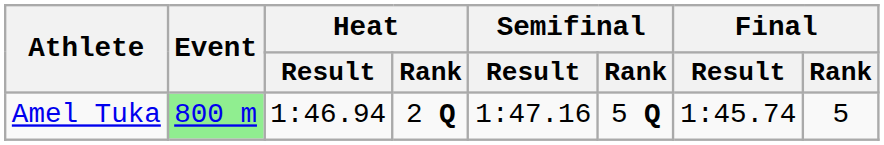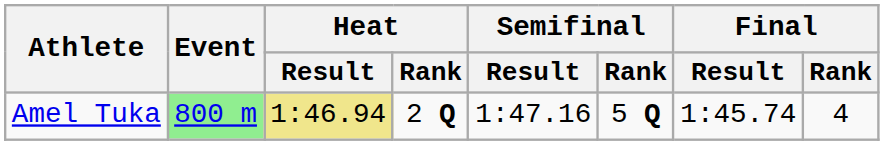 <table class="wikitable" style="font-size:90%">
 <tr>
 <th rowspan=2>Athlete</th>
 <th rowspan=2>Event</th>
 <th colspan=2>Heat</th>
 <th colspan=2>Semifinal</th>
 <th colspan=2>Final</th>
 </tr>
 <tr style="font-size:95%">
 <th>Result</th>
 <th>Rank</th>
 <th>Result</th>
 <th>Rank</th>
 <th>Result</th>
 <th>Rank</th>
 </tr>
 <tr align=center>
 <td align=left><a href='#'>Amel Tuka</a></td>
 <td style="background: lightgreen; text-align:left;"><a href='#'>800 m</a></td>
-<td>1:46.94</td>
+<td style="background: khaki;">1:46.94</td>
 <td>2 <strong>Q</strong></td>
 <td>1:47.16</td>
 <td>5 <strong>Q</strong></td>
 <td>1:45.74</td>
-<td>5</td>
+<td>4</td>
 </tr>
 </table>
